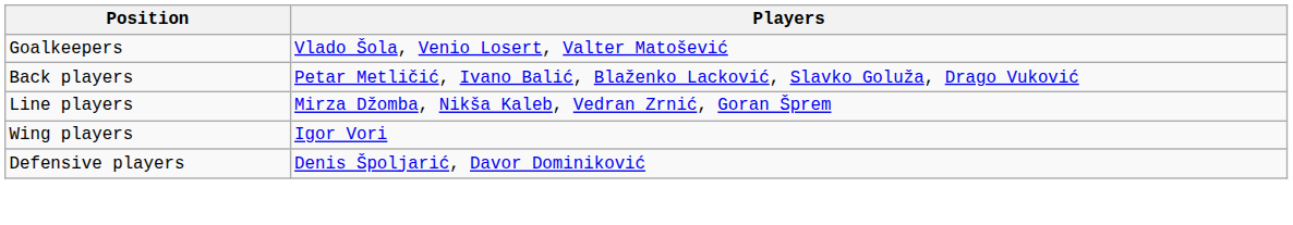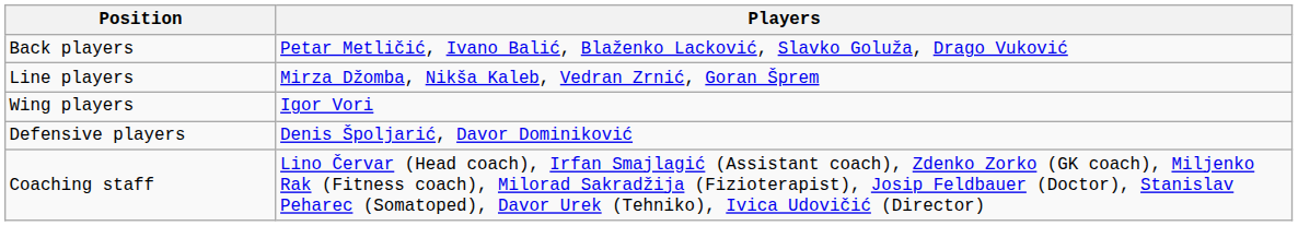 <table class=wikitable style="font-size:90%">
 <tr>
 <th width="8%">Position</th>
 <th width="30%">Players</th>
-</tr>
-<tr>
-<td>Goalkeepers</td>
-<td><a href='#'>Vlado Šola</a>, <a href='#'>Venio Losert</a>, <a href='#'>Valter Matošević</a></td>
 </tr>
 <tr>
 <td>Back players</td>
 <td><a href='#'>Petar Metličić</a>, <a href='#'>Ivano Balić</a>, <a href='#'>Blaženko Lacković</a>, <a href='#'>Slavko Goluža</a>, <a href='#'>Drago Vuković</a></td>
 </tr>
 <tr>
 <td>Line players</td>
 <td><a href='#'>Mirza Džomba</a>, <a href='#'>Nikša Kaleb</a>, <a href='#'>Vedran Zrnić</a>, <a href='#'>Goran Šprem</a></td>
 </tr>
 <tr>
 <td>Wing players</td>
 <td><a href='#'>Igor Vori</a></td>
 </tr>
 <tr>
 <td>Defensive players</td>
 <td><a href='#'>Denis Špoljarić</a>, <a href='#'>Davor Dominiković</a></td>
 </tr>
+<tr>
+<td>Coaching staff</td>
+<td><a href='#'>Lino Červar</a> (Head coach), <a href='#'>Irfan Smajlagić</a> (Assistant coach), <a href='#'>Zdenko Zorko</a> (GK coach), <a href='#'>Miljenko Rak</a> (Fitness coach), <a href='#'>Milorad Sakradžija</a> (Fizioterapist), <a href='#'>Josip Feldbauer</a> (Doctor), <a href='#'>Stanislav Peharec</a> (Somatoped), <a href='#'>Davor Urek</a> (Tehniko), <a href='#'>Ivica Udovičić</a> (Director)</td>
+</tr>
 </table>
